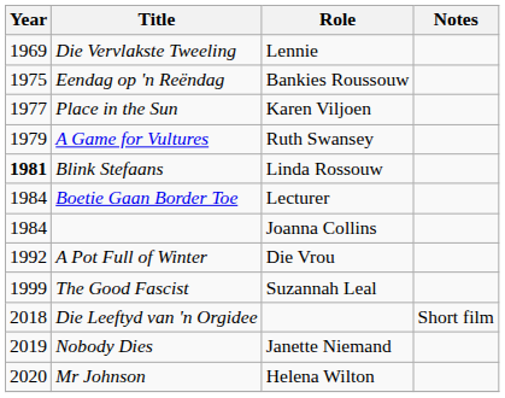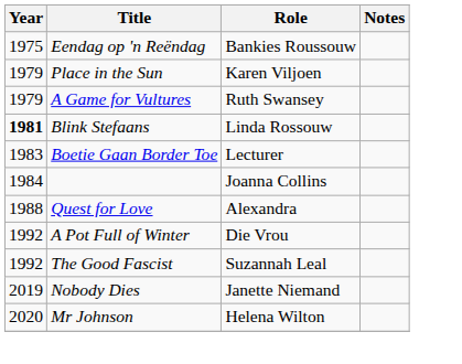 <table class="wikitable sortable">
 <tr>
 <th>Year</th>
 <th>Title</th>
 <th>Role</th>
 <th class="unsortable">Notes</th>
 </tr>
 <tr>
-<td>1969</td>
-<td><em>Die Vervlakste Tweeling</em></td>
-<td>Lennie</td>
-<td></td>
-</tr>
-<tr>
 <td>1975</td>
 <td><em>Eendag op 'n Reëndag</em></td>
 <td>Bankies Roussouw</td>
 <td></td>
 </tr>
 <tr>
-<td>1977</td>
+<td>1979</td>
 <td><em>Place in the Sun</em></td>
 <td>Karen Viljoen</td>
 <td></td>
 </tr>
 <tr>
 <td>1979</td>
 <td><em><a href='#'>A Game for Vultures</a></em></td>
 <td>Ruth Swansey</td>
 <td></td>
 </tr>
 <tr>
 <td><strong>1981</strong></td>
 <td><em>Blink Stefaans</em></td>
 <td>Linda Rossouw</td>
 <td></td>
 </tr>
 <tr>
-<td>1984</td>
+<td>1983</td>
 <td><em><a href='#'>Boetie Gaan Border Toe</a></em></td>
 <td>Lecturer</td>
 <td></td>
 </tr>
 <tr>
 <td>1984</td>
 <td><em></em></td>
 <td>Joanna Collins</td>
 <td></td>
 </tr>
 <tr>
+<td>1988</td>
+<td><em><a href='#'>Quest for Love</a></em></td>
+<td>Alexandra</td>
+<td></td>
+</tr>
+<tr>
 <td>1992</td>
 <td><em>A Pot Full of Winter</em></td>
 <td>Die Vrou</td>
 <td></td>
 </tr>
 <tr>
-<td>1999</td>
+<td>1992</td>
 <td><em>The Good Fascist</em></td>
 <td>Suzannah Leal</td>
 <td></td>
-</tr>
-<tr>
-<td>2018</td>
-<td><em>Die Leeftyd van 'n Orgidee</em></td>
-<td></td>
-<td>Short film</td>
 </tr>
 <tr>
 <td>2019</td>
 <td><em>Nobody Dies</em></td>
 <td>Janette Niemand</td>
 <td></td>
 </tr>
 <tr>
 <td>2020</td>
 <td><em>Mr Johnson</em></td>
 <td>Helena Wilton</td>
 <td></td>
 </tr>
 <tr>
 </tr>
 </table>
